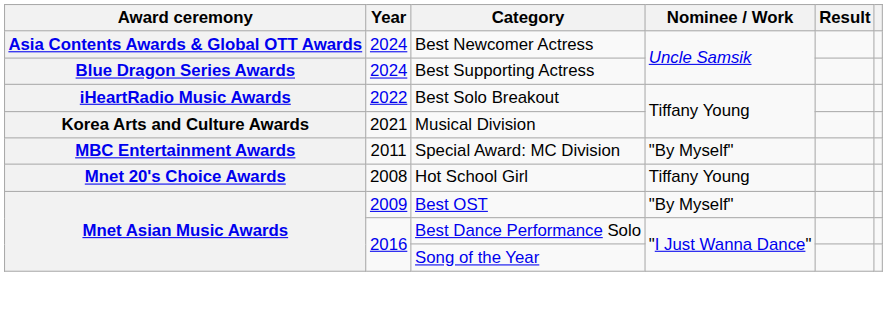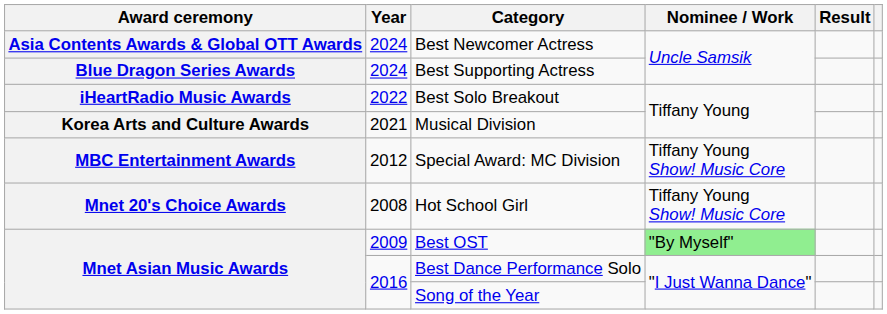 <table class="wikitable plainrowheaders sortable">
 <tr>
 <th scope="col">Award ceremony</th>
 <th scope="col">Year</th>
 <th scope="col">Category</th>
 <th scope="col">Nominee / Work</th>
 <th scope="col">Result</th>
 <th scope="col" class="unsortable"></th>
 </tr>
 <tr>
 <th scope="row"><a href='#'>Asia Contents Awards & Global OTT Awards</a></th>
 <td style="text-align:center"><a href='#'>2024</a></td>
 <td>Best Newcomer Actress</td>
 <td rowspan="2"><em><a href='#'>Uncle Samsik</a></em></td>
 <td></td>
 <td style="text-align:center"></td>
 </tr>
 <tr>
 <th scope="row"><a href='#'>Blue Dragon Series Awards</a></th>
 <td style="text-align:center"><a href='#'>2024</a></td>
 <td>Best Supporting Actress</td>
 <td></td>
 <td style="text-align:center"></td>
 </tr>
 <tr>
 <th scope="row"><a href='#'>iHeartRadio Music Awards</a></th>
 <td style="text-align:center"><a href='#'>2022</a></td>
 <td>Best Solo Breakout</td>
 <td rowspan="2">Tiffany Young</td>
 <td></td>
 <td style="text-align:center"></td>
 </tr>
 <tr>
 <th scope="row">Korea Arts and Culture Awards</th>
 <td style="text-align:center">2021</td>
 <td>Musical Division</td>
 <td></td>
 <td style="text-align:center"></td>
 </tr>
 <tr>
 <th scope="row"><a href='#'>MBC Entertainment Awards</a></th>
-<td style="text-align:center">2011</td>
+<td style="text-align:center">2012</td>
 <td>Special Award: MC Division</td>
-<td>"By Myself"</td>
+<td>Tiffany Young <br><em><a href='#'>Show! Music Core</a></em></td>
 <td></td>
 <td style="text-align:center"></td>
 </tr>
 <tr>
 <th scope="row"><a href='#'>Mnet 20's Choice Awards</a></th>
 <td style="text-align:center">2008</td>
 <td>Hot School Girl</td>
-<td>Tiffany Young</td>
+<td>Tiffany Young <br><em><a href='#'>Show! Music Core</a></em></td>
 <td></td>
 <td style="text-align:center"></td>
 </tr>
 <tr>
 <th scope="row" rowspan="3"><a href='#'>Mnet Asian Music Awards</a></th>
 <td style="text-align:center"><a href='#'>2009</a></td>
 <td><a href='#'>Best OST</a></td>
-<td>"By Myself"</td>
+<td style="background: lightgreen;">"By Myself"</td>
 <td></td>
 <td style="text-align:center"></td>
 </tr>
 <tr>
 <td rowspan="2" style="text-align:center"><a href='#'>2016</a></td>
 <td><a href='#'>Best Dance Performance</a> Solo</td>
 <td rowspan="2">"<a href='#'>I Just Wanna Dance</a>"</td>
 <td></td>
 <td style="text-align:center"></td>
 </tr>
 <tr>
 <td><a href='#'>Song of the Year</a></td>
 <td></td>
 <td style="text-align:center"></td>
 </tr>
 </table>
